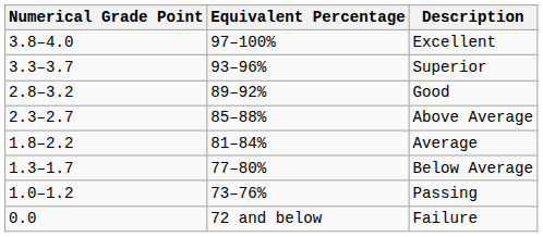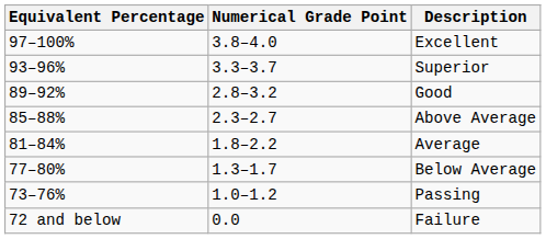 <table class="wikitable">
 <tr>
+<th>Equivalent Percentage</th>
 <th>Numerical Grade Point</th>
-<th>Equivalent Percentage</th>
 <th>Description</th>
 </tr>
 <tr>
+<td>97–100%</td>
 <td>3.8–4.0</td>
-<td>97–100%</td>
 <td>Excellent</td>
 </tr>
 <tr>
+<td>93–96%</td>
 <td>3.3–3.7</td>
-<td>93–96%</td>
 <td>Superior</td>
 </tr>
 <tr>
+<td>89–92%</td>
 <td>2.8–3.2</td>
-<td>89–92%</td>
 <td>Good</td>
 </tr>
 <tr>
+<td>85–88%</td>
 <td>2.3–2.7</td>
-<td>85–88%</td>
 <td>Above Average</td>
 </tr>
 <tr>
+<td>81–84%</td>
 <td>1.8–2.2</td>
-<td>81–84%</td>
 <td>Average</td>
 </tr>
 <tr>
+<td>77–80%</td>
 <td>1.3–1.7</td>
-<td>77–80%</td>
 <td>Below Average</td>
 </tr>
 <tr>
+<td>73–76%</td>
 <td>1.0–1.2</td>
-<td>73–76%</td>
 <td>Passing</td>
 </tr>
 <tr>
+<td>72 and below</td>
 <td>0.0</td>
-<td>72 and below</td>
 <td>Failure</td>
 </tr>
 </table>
